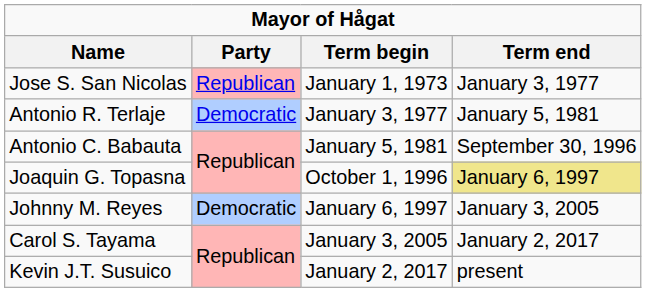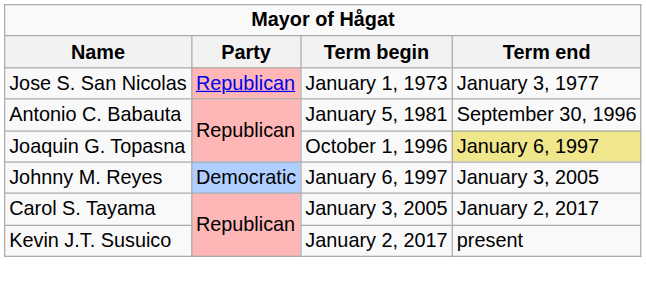 <table class="wikitable">
 <tr>
 <td colspan="4" align=center><strong>Mayor of Hågat</strong></td>
 </tr>
 <tr>
 <th>Name</th>
 <th>Party</th>
 <th>Term begin</th>
 <th>Term end</th>
 </tr>
 <tr>
 <td>Jose S. San Nicolas</td>
 <td style="background-color: #FFB6B6";><a href='#'>Republican</a></td>
 <td>January 1, 1973</td>
 <td>January 3, 1977</td>
-</tr>
-<tr>
-<td>Antonio R. Terlaje</td>
-<td style="background-color: #B0CEFF";><a href='#'>Democratic</a></td>
-<td>January 3, 1977</td>
-<td>January 5, 1981</td>
 </tr>
 <tr>
 <td>Antonio C. Babauta</td>
 <td style="background-color: #FFB6B6"; rowspan="2">Republican</td>
 <td>January 5, 1981</td>
 <td>September 30, 1996</td>
 </tr>
 <tr>
 <td>Joaquin G. Topasna</td>
 <td>October 1, 1996</td>
 <td style="background: khaki;">January 6, 1997</td>
 </tr>
 <tr>
 <td>Johnny M. Reyes</td>
 <td style="background-color: #B0CEFF";>Democratic</td>
 <td>January 6, 1997</td>
 <td>January 3, 2005</td>
 </tr>
 <tr>
 <td>Carol S. Tayama</td>
 <td style="background-color: #FFB6B6"; rowspan="2">Republican</td>
 <td>January 3, 2005</td>
 <td>January 2, 2017</td>
 </tr>
 <tr>
 <td>Kevin J.T. Susuico</td>
 <td>January 2, 2017</td>
 <td>present</td>
 </tr>
 </table>
